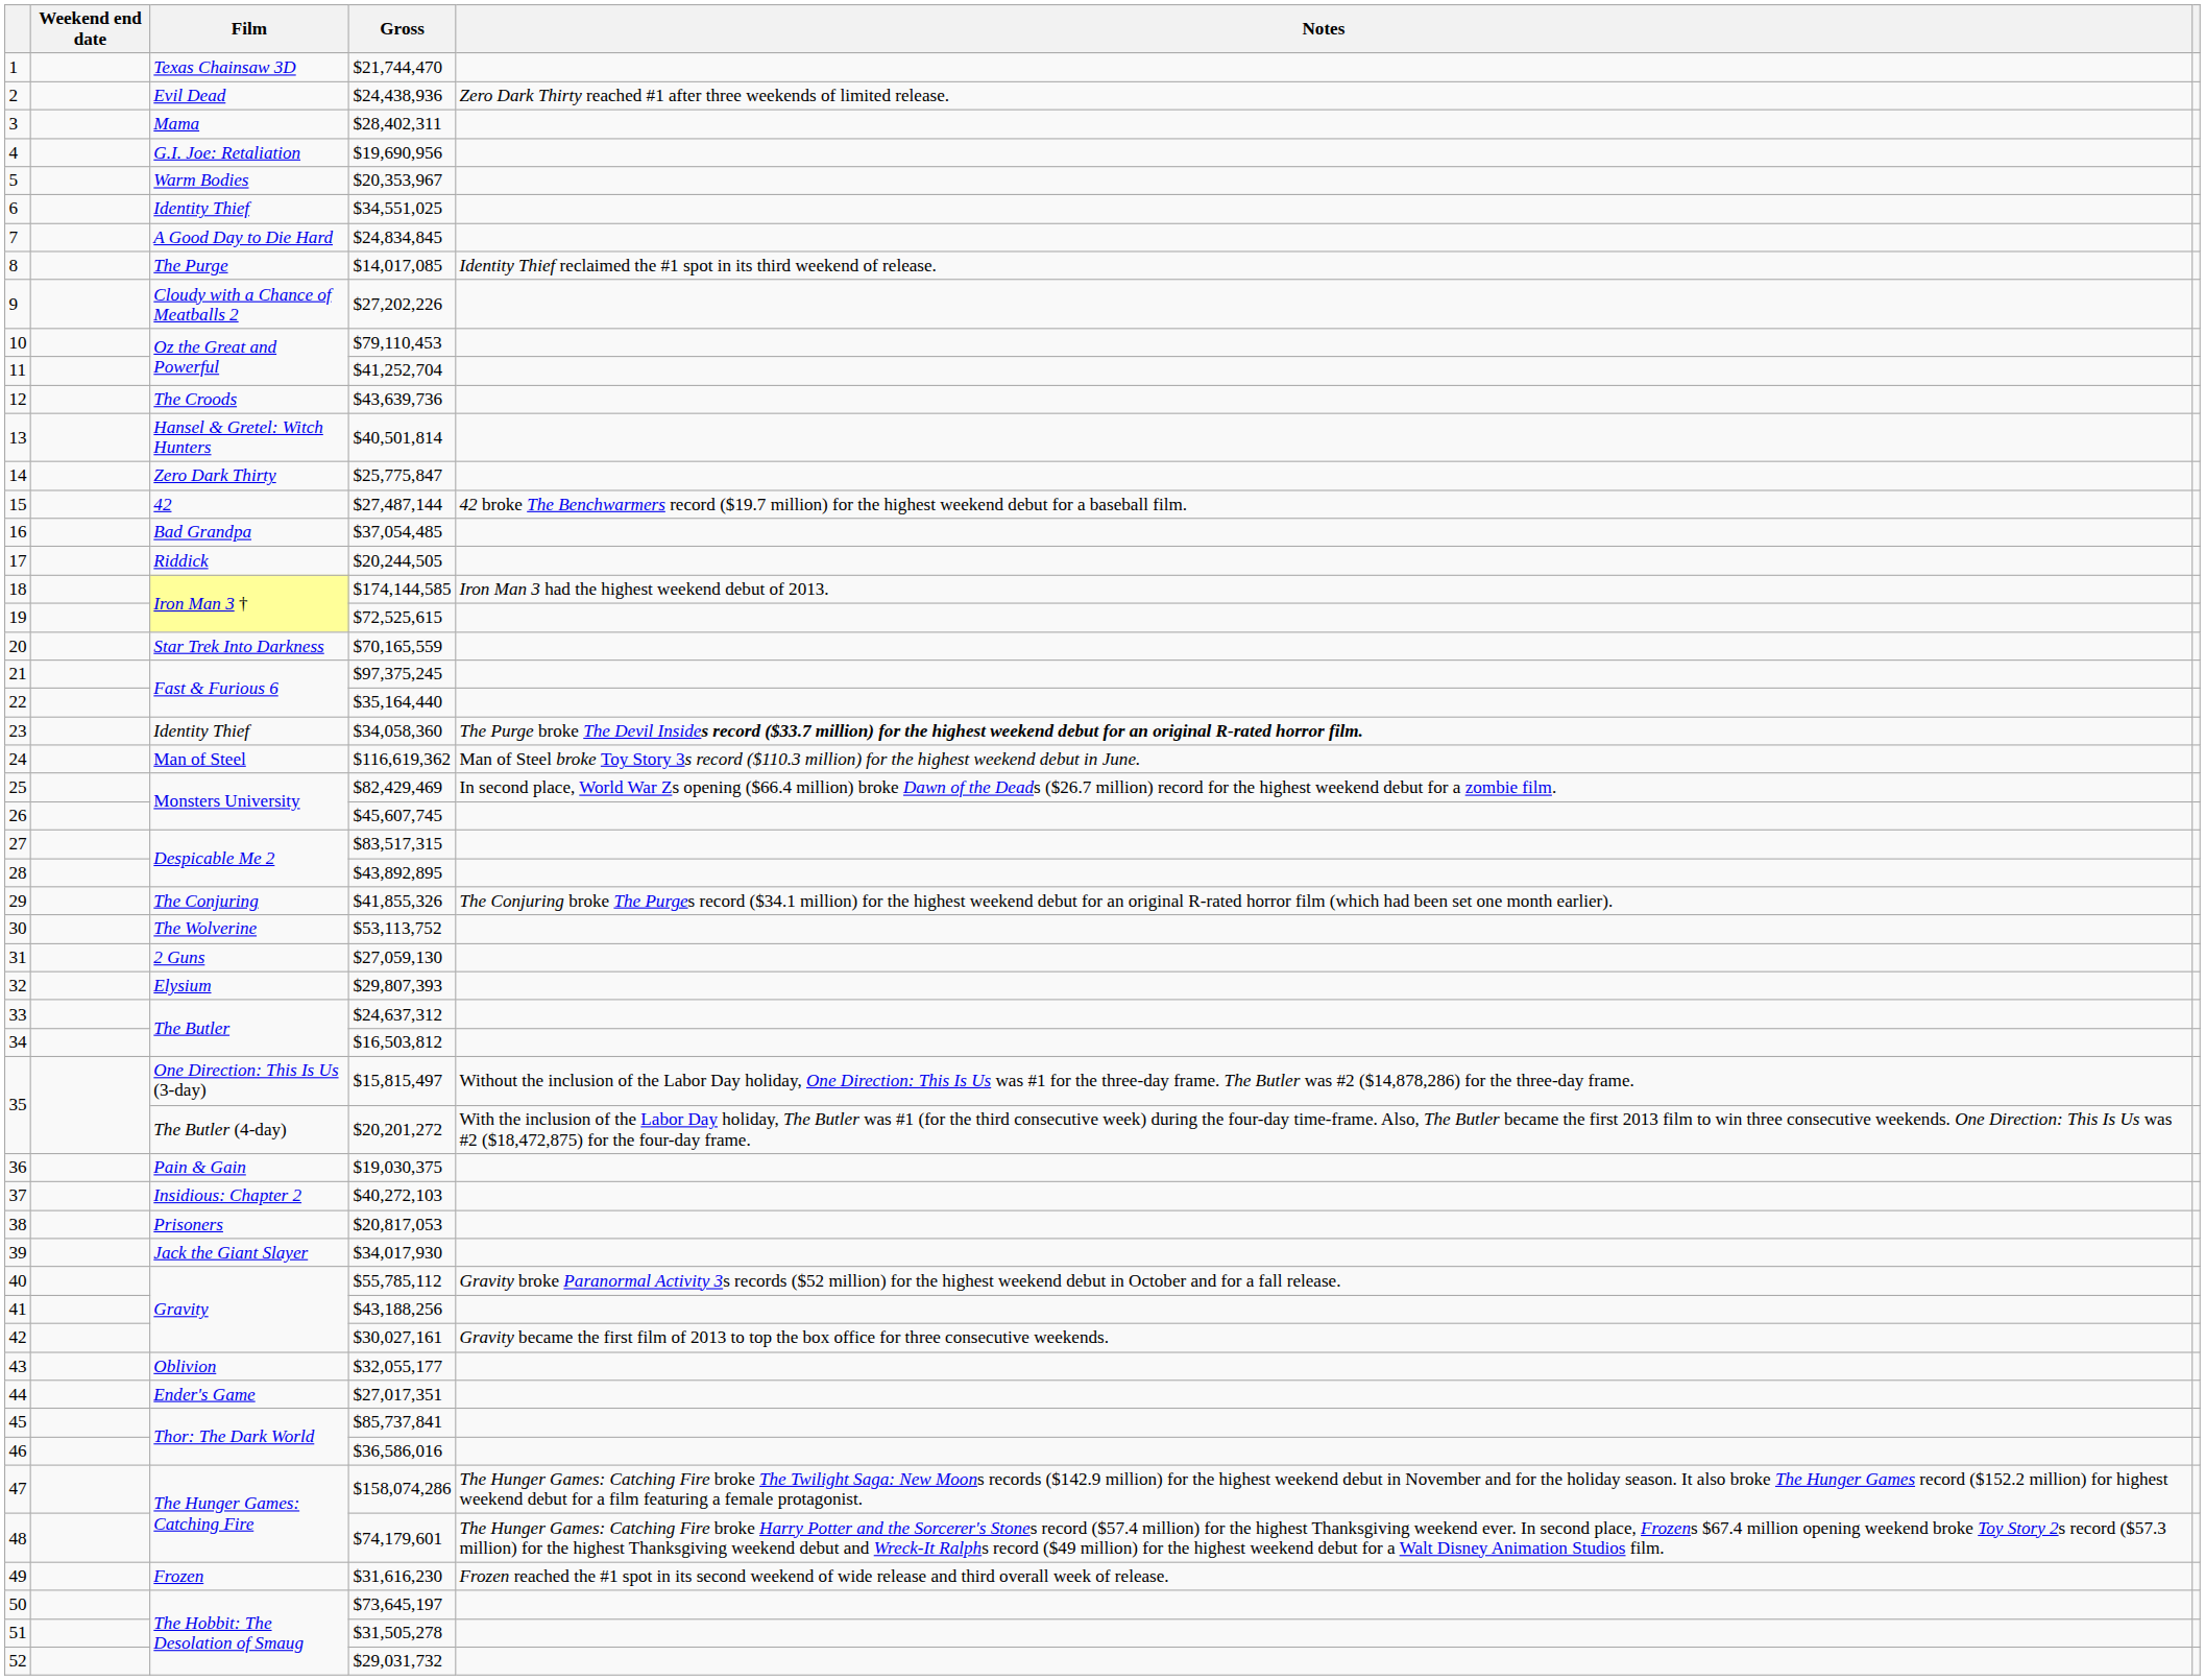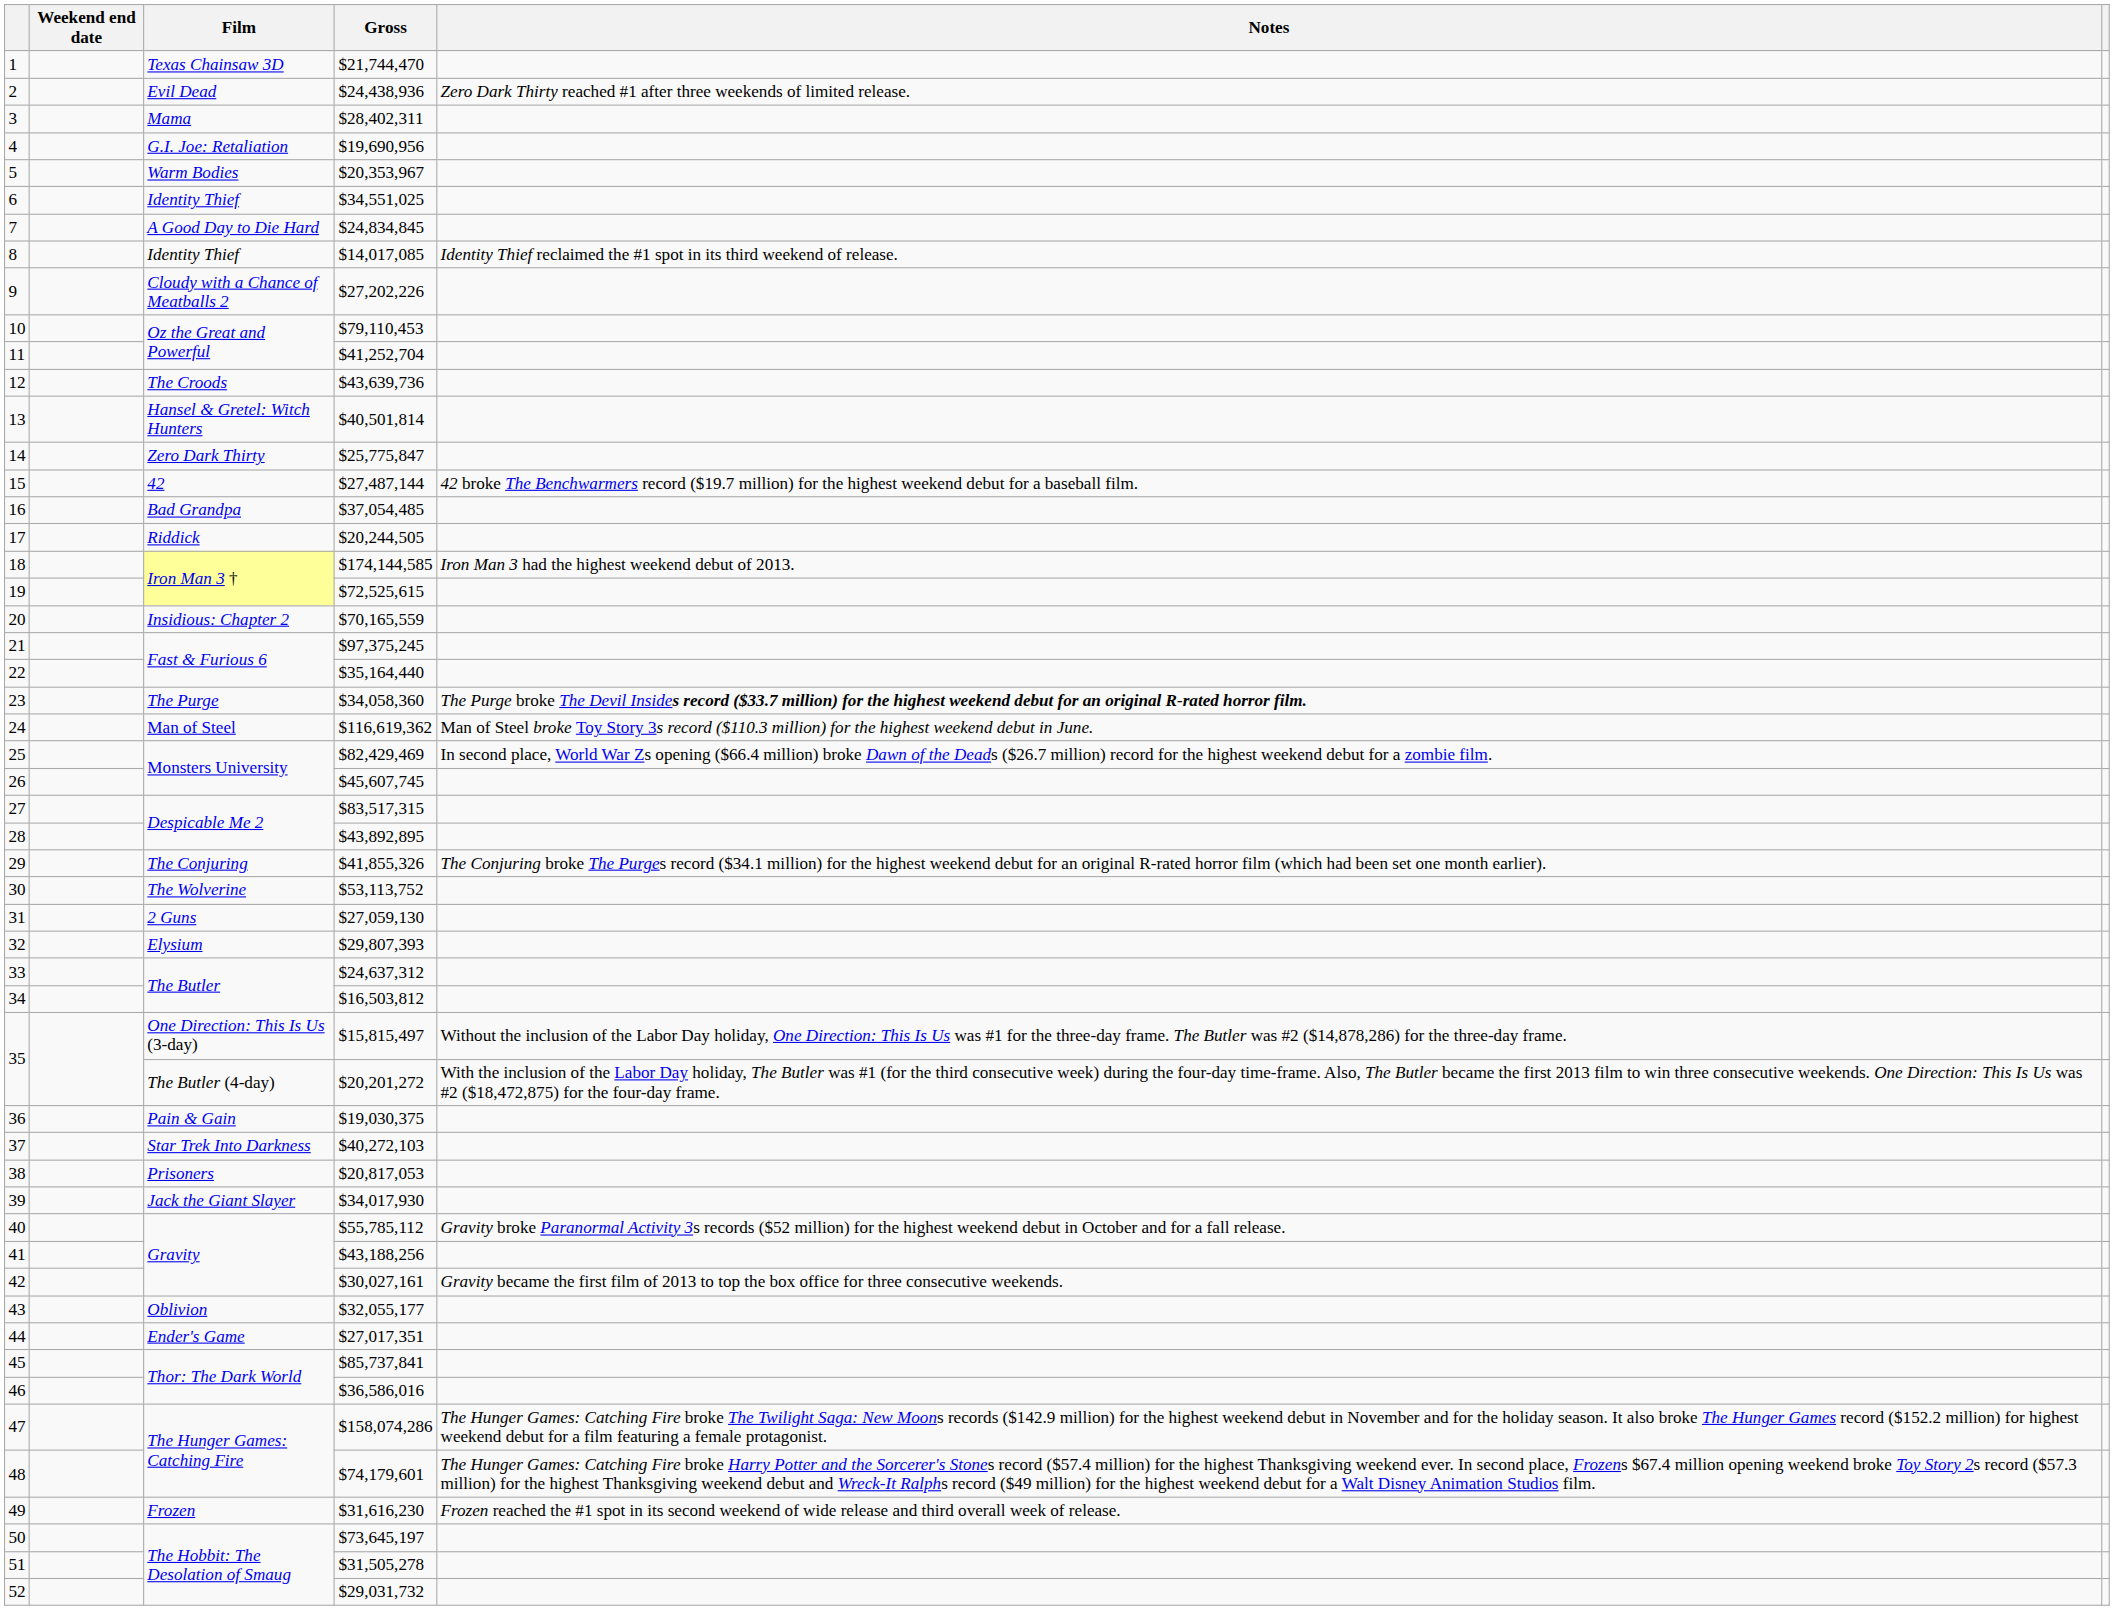 <table class="wikitable sortable">
 <tr>
 <th></th>
 <th>Weekend end date</th>
 <th>Film</th>
 <th>Gross</th>
 <th>Notes</th>
 <th class="unsortable"></th>
 </tr>
 <tr>
 <td>1</td>
 <td></td>
 <td><em><a href='#'>Texas Chainsaw 3D</a></em></td>
 <td>$21,744,470</td>
 <td></td>
 <td></td>
 </tr>
 <tr>
 <td>2</td>
 <td></td>
 <td><em><a href='#'>Evil Dead</a></em></td>
 <td>$24,438,936</td>
 <td><em>Zero Dark Thirty</em> reached #1 after three weekends of limited release.</td>
 <td></td>
 </tr>
 <tr>
 <td>3</td>
 <td></td>
 <td><em><a href='#'>Mama</a></em></td>
 <td>$28,402,311</td>
 <td></td>
 <td></td>
 </tr>
 <tr>
 <td>4</td>
 <td></td>
 <td><em><a href='#'>G.I. Joe: Retaliation</a></em></td>
 <td>$19,690,956</td>
 <td></td>
 <td></td>
 </tr>
 <tr>
 <td>5</td>
 <td></td>
 <td><em><a href='#'>Warm Bodies</a></em></td>
 <td>$20,353,967</td>
 <td></td>
 <td></td>
 </tr>
 <tr>
 <td>6</td>
 <td></td>
 <td><em><a href='#'>Identity Thief</a></em></td>
 <td>$34,551,025</td>
 <td></td>
 <td></td>
 </tr>
 <tr>
 <td>7</td>
 <td></td>
 <td><em><a href='#'>A Good Day to Die Hard</a></em></td>
 <td>$24,834,845</td>
 <td></td>
 <td></td>
 </tr>
 <tr>
 <td>8</td>
 <td></td>
-<td><em><a href='#'>The Purge</a></em></td>
+<td><em>Identity Thief</em></td>
 <td>$14,017,085</td>
 <td><em>Identity Thief</em> reclaimed the #1 spot in its third weekend of release.</td>
 <td></td>
 </tr>
 <tr>
 <td>9</td>
 <td></td>
 <td><em><a href='#'>Cloudy with a Chance of Meatballs 2</a></em></td>
 <td>$27,202,226</td>
 <td></td>
 <td></td>
 </tr>
 <tr>
 <td>10</td>
 <td></td>
 <td rowspan="2"><em><a href='#'>Oz the Great and Powerful</a></em></td>
 <td>$79,110,453</td>
 <td></td>
 <td></td>
 </tr>
 <tr>
 <td>11</td>
 <td></td>
 <td>$41,252,704</td>
 <td></td>
 <td></td>
 </tr>
 <tr>
 <td>12</td>
 <td></td>
 <td><em><a href='#'>The Croods</a></em></td>
 <td>$43,639,736</td>
 <td></td>
 <td></td>
 </tr>
 <tr>
 <td>13</td>
 <td></td>
 <td><em><a href='#'>Hansel & Gretel: Witch Hunters</a></em></td>
 <td>$40,501,814</td>
 <td></td>
 <td></td>
 </tr>
 <tr>
 <td>14</td>
 <td></td>
 <td><em><a href='#'>Zero Dark Thirty</a></em></td>
 <td>$25,775,847</td>
 <td></td>
 <td></td>
 </tr>
 <tr>
 <td>15</td>
 <td></td>
 <td><em><a href='#'>42</a></em></td>
 <td>$27,487,144</td>
 <td><em>42</em> broke <em><a href='#'>The Benchwarmers</a></em> record ($19.7 million) for the highest weekend debut for a baseball film.</td>
 <td></td>
 </tr>
 <tr>
 <td>16</td>
 <td></td>
 <td><em><a href='#'>Bad Grandpa</a></em></td>
 <td>$37,054,485</td>
 <td></td>
 <td></td>
 </tr>
 <tr>
 <td>17</td>
 <td></td>
 <td><em><a href='#'>Riddick</a></em></td>
 <td>$20,244,505</td>
 <td></td>
 <td></td>
 </tr>
 <tr>
 <td>18</td>
 <td></td>
 <td rowspan="2" style="background-color:#FFFF99"><em><a href='#'>Iron Man 3</a></em> †</td>
 <td>$174,144,585</td>
 <td><em>Iron Man 3</em> had the highest weekend debut of 2013.</td>
 <td></td>
 </tr>
 <tr>
 <td>19</td>
 <td></td>
 <td>$72,525,615</td>
 <td></td>
 <td></td>
 </tr>
 <tr>
 <td>20</td>
 <td></td>
-<td><em><a href='#'>Star Trek Into Darkness</a></em></td>
+<td><em><a href='#'>Insidious: Chapter 2</a></em></td>
 <td>$70,165,559</td>
 <td></td>
 <td></td>
 </tr>
 <tr>
 <td>21</td>
 <td></td>
 <td rowspan="2"><em><a href='#'>Fast & Furious 6</a></em></td>
 <td>$97,375,245</td>
 <td></td>
 <td></td>
 </tr>
 <tr>
 <td>22</td>
 <td></td>
 <td>$35,164,440</td>
 <td></td>
 <td></td>
 </tr>
 <tr>
 <td>23</td>
 <td></td>
-<td><em>Identity Thief</em></td>
+<td><em><a href='#'>The Purge</a></em></td>
 <td>$34,058,360</td>
 <td><em>The Purge</em> broke <em><a href='#'>The Devil Inside</a><strong>s record ($33.7 million) for the highest weekend debut for an original R-rated horror film.</td>
 <td></td>
 </tr>
 <tr>
 <td>24</td>
 <td></td>
 <td></em><a href='#'>Man of Steel</a><em></td>
 <td>$116,619,362</td>
 <td></em>Man of Steel<em> broke </em><a href='#'>Toy Story 3</a><em>s record ($110.3 million) for the highest weekend debut in June.</td>
 <td></td>
 </tr>
 <tr>
 <td>25</td>
 <td></td>
 <td rowspan="2"></em><a href='#'>Monsters University</a><em></td>
 <td>$82,429,469</td>
 <td>In second place, </em><a href='#'>World War Z</a></strong>s opening ($66.4 million) broke <em><a href='#'>Dawn of the Dead</a></em>s ($26.7 million) record for the highest weekend debut for a <a href='#'>zombie film</a>.</td>
 <td></td>
 </tr>
 <tr>
 <td>26</td>
 <td></td>
 <td>$45,607,745</td>
 <td></td>
 <td></td>
 </tr>
 <tr>
 <td>27</td>
 <td></td>
 <td rowspan="2"><em><a href='#'>Despicable Me 2</a></em></td>
 <td>$83,517,315</td>
 <td></td>
 <td></td>
 </tr>
 <tr>
 <td>28</td>
 <td></td>
 <td>$43,892,895</td>
 <td></td>
 <td></td>
 </tr>
 <tr>
 <td>29</td>
 <td></td>
 <td><em><a href='#'>The Conjuring</a></em></td>
 <td>$41,855,326</td>
 <td><em>The Conjuring</em> broke <em><a href='#'>The Purge</a></em>s record ($34.1 million) for the highest weekend debut for an original R-rated horror film (which had been set one month earlier).</td>
 <td></td>
 </tr>
 <tr>
 <td>30</td>
 <td></td>
 <td><em><a href='#'>The Wolverine</a></em></td>
 <td>$53,113,752</td>
 <td></td>
 <td></td>
 </tr>
 <tr>
 <td>31</td>
 <td></td>
 <td><em><a href='#'>2 Guns</a></em></td>
 <td>$27,059,130</td>
 <td></td>
 <td></td>
 </tr>
 <tr>
 <td>32</td>
 <td></td>
 <td><em><a href='#'>Elysium</a></em></td>
 <td>$29,807,393</td>
 <td></td>
 <td></td>
 </tr>
 <tr>
 <td>33</td>
 <td></td>
 <td rowspan="2"><em><a href='#'>The Butler</a></em></td>
 <td>$24,637,312</td>
 <td></td>
 <td></td>
 </tr>
 <tr>
 <td>34</td>
 <td></td>
 <td>$16,503,812</td>
 <td></td>
 <td></td>
 </tr>
 <tr>
 <td rowspan="2">35</td>
 <td rowspan="2"></td>
 <td><em><a href='#'>One Direction: This Is Us</a></em> (3-day)</td>
 <td>$15,815,497</td>
 <td>Without the inclusion of the Labor Day holiday, <em><a href='#'>One Direction: This Is Us</a></em> was #1 for the three-day frame. <em>The Butler</em> was #2 ($14,878,286) for the three-day frame.</td>
 <td></td>
 </tr>
 <tr>
 <td><em>The Butler</em> (4-day)</td>
 <td>$20,201,272</td>
 <td>With the inclusion of the <a href='#'>Labor Day</a> holiday, <em>The Butler</em> was #1 (for the third consecutive week) during the four-day time-frame. Also, <em>The Butler</em> became the first 2013 film to win three consecutive weekends. <em>One Direction: This Is Us</em> was #2 ($18,472,875) for the four-day frame.</td>
 <td></td>
 </tr>
 <tr>
 <td>36</td>
 <td></td>
 <td><em><a href='#'>Pain & Gain</a></em></td>
 <td>$19,030,375</td>
 <td></td>
 <td></td>
 </tr>
 <tr>
 <td>37</td>
 <td></td>
-<td><em><a href='#'>Insidious: Chapter 2</a></em></td>
+<td><em><a href='#'>Star Trek Into Darkness</a></em></td>
 <td>$40,272,103</td>
 <td></td>
 <td></td>
 </tr>
 <tr>
 <td>38</td>
 <td></td>
 <td><em><a href='#'>Prisoners</a></em></td>
 <td>$20,817,053</td>
 <td></td>
 <td></td>
 </tr>
 <tr>
 <td>39</td>
 <td></td>
 <td><em><a href='#'>Jack the Giant Slayer</a></em></td>
 <td>$34,017,930</td>
 <td></td>
 <td></td>
 </tr>
 <tr>
 <td>40</td>
 <td></td>
 <td rowspan="3"><em><a href='#'>Gravity</a></em></td>
 <td>$55,785,112</td>
 <td><em>Gravity</em> broke <em><a href='#'>Paranormal Activity 3</a></em>s records ($52 million) for the highest weekend debut in October and for a fall release.</td>
 <td></td>
 </tr>
 <tr>
 <td>41</td>
 <td></td>
 <td>$43,188,256</td>
 <td></td>
 <td></td>
 </tr>
 <tr>
 <td>42</td>
 <td></td>
 <td>$30,027,161</td>
 <td><em>Gravity</em> became the first film of 2013 to top the box office for three consecutive weekends.</td>
 <td></td>
 </tr>
 <tr>
 <td>43</td>
 <td></td>
 <td><em><a href='#'>Oblivion</a></em></td>
 <td>$32,055,177</td>
 <td></td>
 <td></td>
 </tr>
 <tr>
 <td>44</td>
 <td></td>
 <td><em><a href='#'>Ender's Game</a></em></td>
 <td>$27,017,351</td>
 <td></td>
 <td></td>
 </tr>
 <tr>
 <td>45</td>
 <td></td>
 <td rowspan="2"><em><a href='#'>Thor: The Dark World</a></em></td>
 <td>$85,737,841</td>
 <td></td>
 <td></td>
 </tr>
 <tr>
 <td>46</td>
 <td></td>
 <td>$36,586,016</td>
 <td></td>
 <td></td>
 </tr>
 <tr>
 <td>47</td>
 <td></td>
 <td rowspan="2"><em><a href='#'>The Hunger Games: Catching Fire</a></em></td>
 <td>$158,074,286</td>
 <td><em>The Hunger Games: Catching Fire</em> broke <em><a href='#'>The Twilight Saga: New Moon</a></em>s records ($142.9 million) for the highest weekend debut in November and for the holiday season. It also broke <em><a href='#'>The Hunger Games</a></em> record ($152.2 million) for highest weekend debut for a film featuring a female protagonist.</td>
 <td></td>
 </tr>
 <tr>
 <td>48</td>
 <td></td>
 <td>$74,179,601</td>
 <td><em>The Hunger Games: Catching Fire</em> broke <em><a href='#'>Harry Potter and the Sorcerer's Stone</a></em>s record ($57.4 million) for the highest Thanksgiving weekend ever. In second place, <em><a href='#'>Frozen</a></em>s $67.4 million opening weekend broke <em><a href='#'>Toy Story 2</a></em>s record ($57.3 million) for the highest Thanksgiving weekend debut and <em><a href='#'>Wreck-It Ralph</a></em>s record ($49 million) for the highest weekend debut for a <a href='#'>Walt Disney Animation Studios</a> film.</td>
 <td></td>
 </tr>
 <tr>
 <td>49</td>
 <td></td>
 <td><em><a href='#'>Frozen</a></em></td>
 <td>$31,616,230</td>
 <td><em>Frozen</em> reached the #1 spot in its second weekend of wide release and third overall week of release.</td>
 <td></td>
 </tr>
 <tr>
 <td>50</td>
 <td></td>
 <td rowspan="3"><em><a href='#'>The Hobbit: The Desolation of Smaug</a></em></td>
 <td>$73,645,197</td>
 <td></td>
 <td></td>
 </tr>
 <tr>
 <td>51</td>
 <td></td>
 <td>$31,505,278</td>
 <td></td>
 <td></td>
 </tr>
 <tr>
 <td>52</td>
 <td></td>
 <td>$29,031,732</td>
 <td></td>
 <td></td>
 </tr>
 </table>
